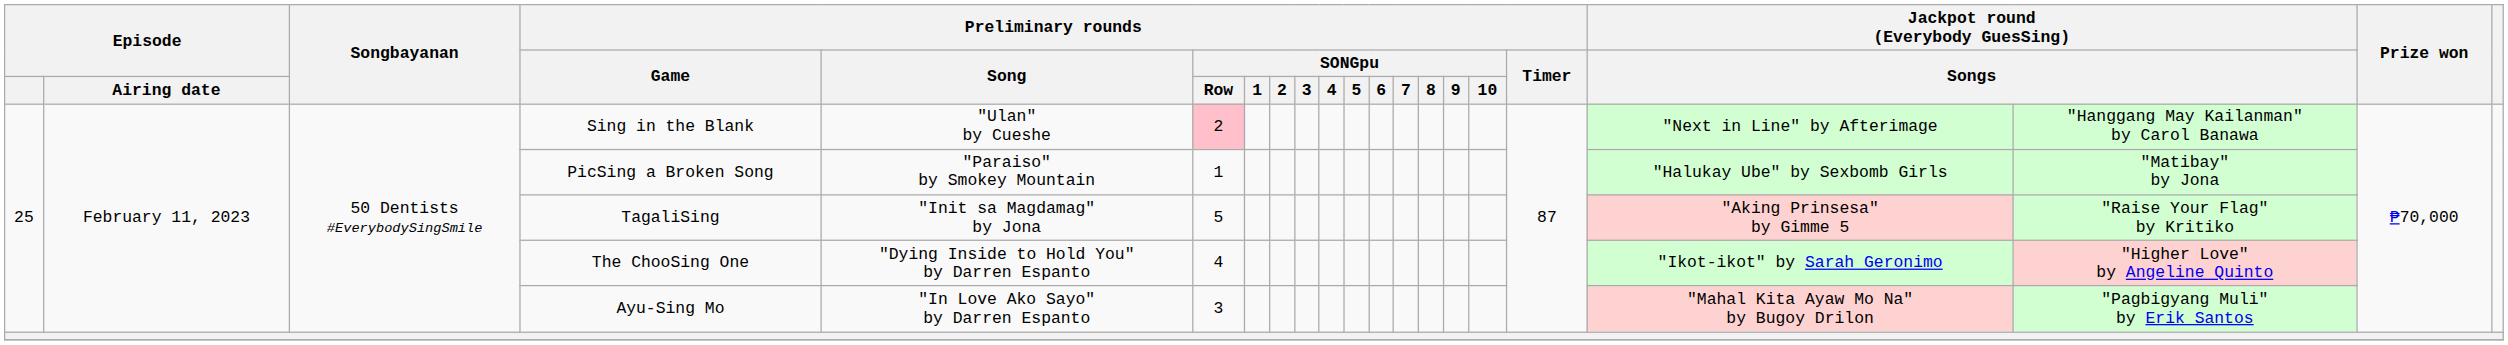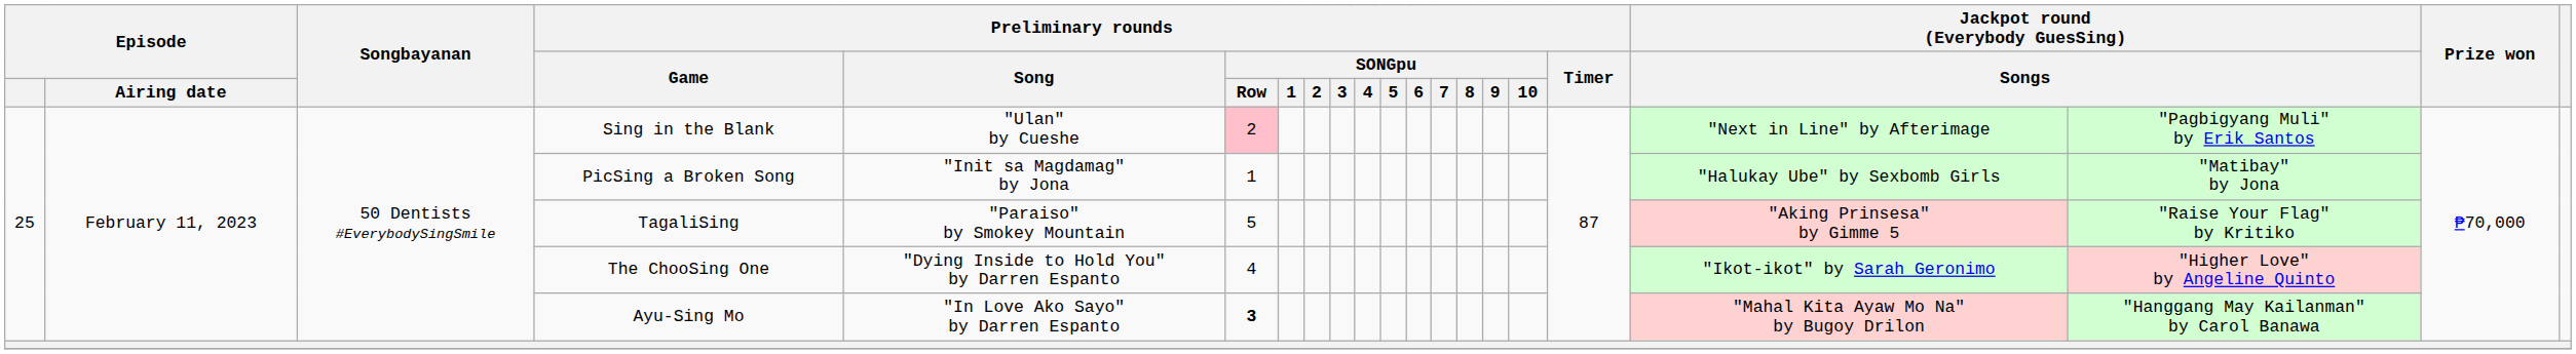 <table class="wikitable mw-collapsible mw-collapsed" style="text-align:center; width:100%">
 <tr>
 <th colspan=2 rowspan=2>Episode</th>
 <th rowspan=3>Songbayanan</th>
 <th colspan=14>Preliminary rounds</th>
 <th colspan=2>Jackpot round<br>(Everybody GuesSing)</th>
 <th rowspan=3>Prize won</th>
 <th rowspan=3></th>
 </tr>
 <tr>
 <th rowspan=2>Game</th>
 <th rowspan=2>Song</th>
 <th colspan=11>SONGpu</th>
 <th rowspan=2>Timer</th>
 <th colspan=2 rowspan=2>Songs</th>
 </tr>
 <tr>
 <th></th>
 <th>Airing date</th>
 <th>Row</th>
 <th>1</th>
 <th>2</th>
 <th>3</th>
 <th>4</th>
 <th>5</th>
 <th>6</th>
 <th>7</th>
 <th>8</th>
 <th>9</th>
 <th>10</th>
 </tr>
 <tr>
 <td rowspan=5>25</td>
 <td rowspan=5>February 11, 2023</td>
 <td rowspan=5>50 Dentists<br><small><em>#EverybodySingSmile</em></small></td>
 <td>Sing in the Blank</td>
 <td>"Ulan"<br>by Cueshe</td>
 <td style="background: pink;">2</td>
 <td></td>
 <td></td>
 <td></td>
 <td></td>
 <td></td>
 <td></td>
 <td></td>
 <td></td>
 <td></td>
 <td></td>
 <td rowspan=5>87 </td>
 <td bgcolor=D2FFD2>"Next in Line" by Afterimage</td>
-<td bgcolor=D2FFD2>"Hanggang May Kailanman"<br>by Carol Banawa</td>
+<td bgcolor=D2FFD2>"Pagbigyang Muli"<br>by <a href='#'>Erik Santos</a></td>
 <td rowspan=5><a href='#'>₱</a>70,000</td>
 <td rowspan=5></td>
 </tr>
 <tr>
 <td>PicSing a Broken Song</td>
-<td>"Paraiso"<br>by Smokey Mountain</td>
+<td>"Init sa Magdamag"<br>by Jona</td>
 <td>1</td>
 <td></td>
 <td></td>
 <td></td>
 <td></td>
 <td></td>
 <td></td>
 <td></td>
 <td></td>
 <td></td>
 <td></td>
 <td bgcolor=D2FFD2>"Halukay Ube" by Sexbomb Girls</td>
 <td bgcolor=D2FFD2>"Matibay"<br>by Jona</td>
 </tr>
 <tr>
 <td>TagaliSing</td>
-<td>"Init sa Magdamag"<br>by Jona</td>
+<td>"Paraiso"<br>by Smokey Mountain</td>
 <td>5</td>
 <td></td>
 <td></td>
 <td></td>
 <td></td>
 <td></td>
 <td></td>
 <td></td>
 <td></td>
 <td></td>
 <td></td>
 <td bgcolor=FFD2D2>"Aking Prinsesa"<br>by Gimme 5</td>
 <td bgcolor=D2FFD2>"Raise Your Flag"<br>by Kritiko</td>
 </tr>
 <tr>
 <td>The ChooSing One</td>
 <td>"Dying Inside to Hold You"<br>by Darren Espanto</td>
 <td>4</td>
 <td></td>
 <td></td>
 <td></td>
 <td></td>
 <td></td>
 <td></td>
 <td></td>
 <td></td>
 <td></td>
 <td></td>
 <td bgcolor=D2FFD2>"Ikot-ikot" by <a href='#'>Sarah Geronimo</a></td>
 <td bgcolor=FFD2D2>"Higher Love"<br>by <a href='#'>Angeline Quinto</a></td>
 </tr>
 <tr>
 <td>Ayu-Sing Mo</td>
 <td>"In Love Ako Sayo"<br>by Darren Espanto</td>
-<td>3</td>
+<td><strong>3</strong></td>
 <td></td>
 <td></td>
 <td></td>
 <td></td>
 <td></td>
 <td></td>
 <td></td>
 <td></td>
 <td></td>
 <td></td>
 <td bgcolor=FFD2D2>"Mahal Kita Ayaw Mo Na"<br>by Bugoy Drilon</td>
-<td bgcolor=D2FFD2>"Pagbigyang Muli"<br>by <a href='#'>Erik Santos</a></td>
+<td bgcolor=D2FFD2>"Hanggang May Kailanman"<br>by Carol Banawa</td>
 </tr>
 <tr>
 <th colspan=21 bgcolor=555></th>
 </tr>
 <tr>
 </tr>
 </table>
